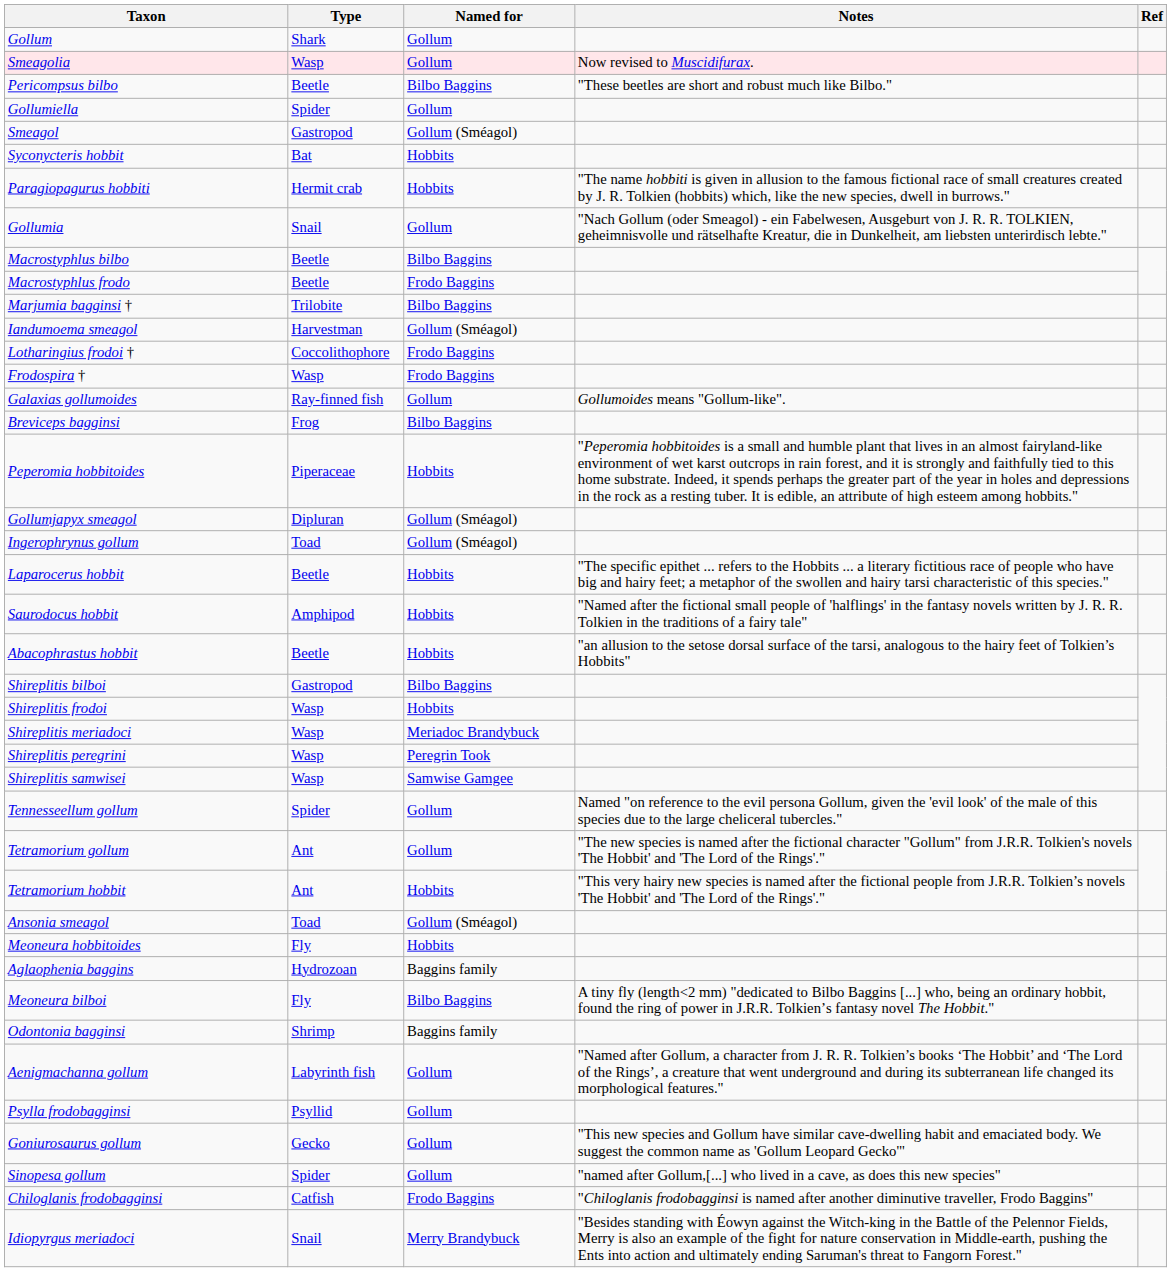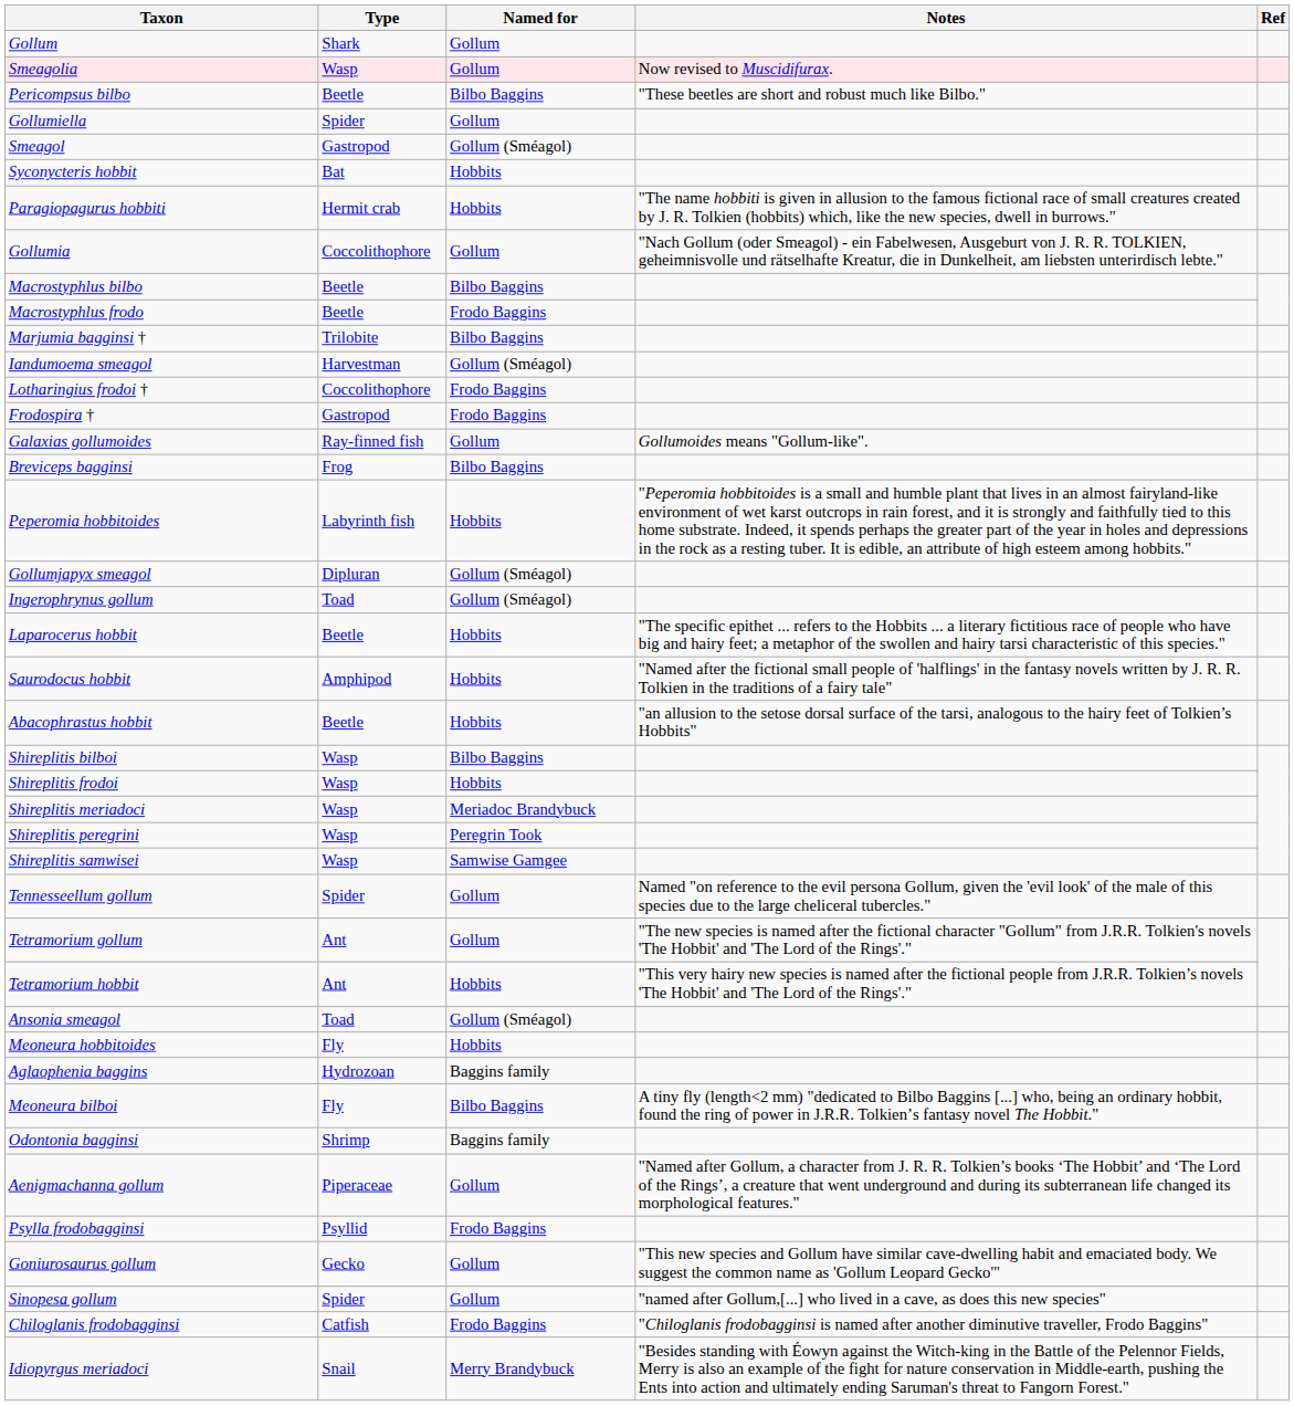 <table class="wikitable sortable" width="100%">
 <tr>
 <th style="width:25%;">Taxon</th>
 <th style="width:10%;">Type</th>
 <th style="width:15%;">Named for</th>
 <th style="width:50%;">Notes</th>
 <th class="unsortable">Ref</th>
 </tr>
 <tr>
 <td><em><a href='#'>Gollum</a></em> </td>
 <td><a href='#'>Shark</a></td>
 <td><a href='#'>Gollum</a></td>
 <td></td>
 <td></td>
 </tr>
 <tr style="background:#FFE6EA;">
 <td><em><a href='#'>Smeagolia</a></em> </td>
 <td><a href='#'>Wasp</a></td>
 <td><a href='#'>Gollum</a></td>
 <td>Now revised to <em><a href='#'>Muscidifurax</a></em>.</td>
 <td></td>
 </tr>
 <tr>
 <td><em><a href='#'>Pericompsus bilbo</a></em> </td>
 <td><a href='#'>Beetle</a></td>
 <td><a href='#'>Bilbo Baggins</a></td>
 <td>"These beetles are short and robust much like Bilbo."</td>
 <td></td>
 </tr>
 <tr>
 <td><em><a href='#'>Gollumiella</a></em> </td>
 <td><a href='#'>Spider</a></td>
 <td><a href='#'>Gollum</a></td>
 <td></td>
 <td></td>
 </tr>
 <tr>
 <td><em><a href='#'>Smeagol</a></em> </td>
 <td><a href='#'>Gastropod</a></td>
 <td><a href='#'>Gollum</a> (Sméagol)</td>
 <td></td>
 <td></td>
 </tr>
 <tr>
 <td><em><a href='#'>Syconycteris hobbit</a></em> </td>
 <td><a href='#'>Bat</a></td>
 <td><a href='#'>Hobbits</a></td>
 <td></td>
 <td></td>
 </tr>
 <tr>
 <td><a href='#'><em>Paragiopagurus hobbiti</em></a> </td>
 <td><a href='#'>Hermit crab</a></td>
 <td><a href='#'>Hobbits</a></td>
 <td>"The name <em>hobbiti</em> is given in allusion to the famous fictional race of small creatures created by J. R. Tolkien (hobbits) which, like the new species, dwell in burrows."</td>
 <td></td>
 </tr>
 <tr>
 <td><em><a href='#'>Gollumia</a></em> </td>
-<td><a href='#'>Snail</a></td>
+<td><a href='#'>Coccolithophore</a></td>
 <td><a href='#'>Gollum</a></td>
 <td>"Nach Gollum (oder Smeagol) - ein Fabelwesen, Ausgeburt von J. R. R. TOLKIEN, geheimnisvolle und rätselhafte Kreatur, die in Dunkelheit, am liebsten unterirdisch lebte."</td>
 <td></td>
 </tr>
 <tr>
 <td><em><a href='#'>Macrostyphlus bilbo</a></em> </td>
 <td><a href='#'>Beetle</a></td>
 <td><a href='#'>Bilbo Baggins</a></td>
 <td></td>
 <td rowspan="2"></td>
 </tr>
 <tr>
 <td><em><a href='#'>Macrostyphlus frodo</a></em> </td>
 <td><a href='#'>Beetle</a></td>
 <td><a href='#'>Frodo Baggins</a></td>
 <td></td>
 </tr>
 <tr>
 <td><em><a href='#'>Marjumia bagginsi</a></em> † </td>
 <td><a href='#'>Trilobite</a></td>
 <td><a href='#'>Bilbo Baggins</a></td>
 <td></td>
 <td></td>
 </tr>
 <tr>
 <td><em><a href='#'>Iandumoema smeagol</a></em> </td>
 <td><a href='#'>Harvestman</a></td>
 <td><a href='#'>Gollum</a> (Sméagol)</td>
 <td></td>
 <td></td>
 </tr>
 <tr>
 <td><em><a href='#'>Lotharingius frodoi</a></em> † </td>
 <td><a href='#'>Coccolithophore</a></td>
 <td><a href='#'>Frodo Baggins</a></td>
 <td></td>
 <td></td>
 </tr>
 <tr>
 <td><em><a href='#'>Frodospira</a></em> † </td>
-<td><a href='#'>Wasp</a></td>
+<td><a href='#'>Gastropod</a></td>
 <td><a href='#'>Frodo Baggins</a></td>
 <td></td>
 <td></td>
 </tr>
 <tr>
 <td><em><a href='#'>Galaxias gollumoides</a></em> </td>
 <td><a href='#'>Ray-finned fish</a></td>
 <td><a href='#'>Gollum</a></td>
 <td><em>Gollumoides</em> means "Gollum-like".</td>
 <td></td>
 </tr>
 <tr>
 <td><em><a href='#'>Breviceps bagginsi</a></em> </td>
 <td><a href='#'>Frog</a></td>
 <td><a href='#'>Bilbo Baggins</a></td>
 <td></td>
 <td></td>
 </tr>
 <tr>
 <td><em><a href='#'>Peperomia hobbitoides</a></em> </td>
-<td><a href='#'>Piperaceae</a></td>
+<td><a href='#'>Labyrinth fish</a></td>
 <td><a href='#'>Hobbits</a></td>
 <td>"<em>Peperomia hobbitoides</em> is a small and humble plant that lives in an almost fairyland-like environment of wet karst outcrops in rain forest, and it is strongly and faithfully tied to this home substrate. Indeed, it spends perhaps the greater part of the year in holes and depressions in the rock as a resting tuber. It is edible, an attribute of high esteem among hobbits."</td>
 <td></td>
 </tr>
 <tr>
 <td><em><a href='#'>Gollumjapyx smeagol</a></em> </td>
 <td><a href='#'>Dipluran</a></td>
 <td><a href='#'>Gollum</a> (Sméagol)</td>
 <td></td>
 <td></td>
 </tr>
 <tr>
 <td><em><a href='#'>Ingerophrynus gollum</a></em> </td>
 <td><a href='#'>Toad</a></td>
 <td><a href='#'>Gollum</a> (Sméagol)</td>
 <td></td>
 <td></td>
 </tr>
 <tr>
 <td><em><a href='#'>Laparocerus hobbit</a></em> </td>
 <td><a href='#'>Beetle</a></td>
 <td><a href='#'>Hobbits</a></td>
 <td>"The specific epithet ... refers to the Hobbits ... a literary fictitious race of people who have big and hairy feet; a metaphor of the swollen and hairy tarsi characteristic of this species."</td>
 <td></td>
 </tr>
 <tr>
 <td><em><a href='#'>Saurodocus hobbit</a></em> </td>
 <td><a href='#'>Amphipod</a></td>
 <td><a href='#'>Hobbits</a></td>
 <td>"Named after the fictional small people of 'halflings' in the fantasy novels written by J. R. R. Tolkien in the traditions of a fairy tale"</td>
 <td></td>
 </tr>
 <tr>
 <td><em><a href='#'>Abacophrastus hobbit</a></em> </td>
 <td><a href='#'>Beetle</a></td>
 <td><a href='#'>Hobbits</a></td>
 <td>"an allusion to the setose dorsal surface of the tarsi, analogous to the hairy feet of Tolkien’s Hobbits"</td>
 <td></td>
 </tr>
 <tr>
 <td><em><a href='#'>Shireplitis bilboi</a></em> </td>
-<td><a href='#'>Gastropod</a></td>
+<td><a href='#'>Wasp</a></td>
 <td><a href='#'>Bilbo Baggins</a></td>
 <td></td>
 <td rowspan="5"></td>
 </tr>
 <tr>
 <td><em><a href='#'>Shireplitis frodoi</a></em> </td>
 <td><a href='#'>Wasp</a></td>
 <td><a href='#'>Hobbits</a></td>
 <td></td>
 </tr>
 <tr>
 <td><em><a href='#'>Shireplitis meriadoci</a></em> </td>
 <td><a href='#'>Wasp</a></td>
 <td><a href='#'>Meriadoc Brandybuck</a></td>
 <td></td>
 </tr>
 <tr>
 <td><em><a href='#'>Shireplitis peregrini</a></em> </td>
 <td><a href='#'>Wasp</a></td>
 <td><a href='#'>Peregrin Took</a></td>
 <td></td>
 </tr>
 <tr>
 <td><em><a href='#'>Shireplitis samwisei</a></em> </td>
 <td><a href='#'>Wasp</a></td>
 <td><a href='#'>Samwise Gamgee</a></td>
 <td></td>
 </tr>
 <tr>
 <td><em><a href='#'>Tennesseellum gollum</a></em> </td>
 <td><a href='#'>Spider</a></td>
 <td><a href='#'>Gollum</a></td>
 <td>Named "on reference to the evil persona Gollum, given the 'evil look' of the male of this species due to the large cheliceral tubercles."</td>
 <td></td>
 </tr>
 <tr>
 <td><em><a href='#'>Tetramorium gollum</a></em> </td>
 <td><a href='#'>Ant</a></td>
 <td><a href='#'>Gollum</a></td>
 <td>"The new species is named after the fictional character "Gollum" from J.R.R. Tolkien's novels 'The Hobbit' and 'The Lord of the Rings'."</td>
 <td rowspan="2"></td>
 </tr>
 <tr>
 <td><em><a href='#'>Tetramorium hobbit</a></em> </td>
 <td><a href='#'>Ant</a></td>
 <td><a href='#'>Hobbits</a></td>
 <td>"This very hairy new species is named after the fictional people from J.R.R. Tolkien’s novels 'The Hobbit' and 'The Lord of the Rings'."</td>
 </tr>
 <tr>
 <td><em><a href='#'>Ansonia smeagol</a></em> </td>
 <td><a href='#'>Toad</a></td>
 <td><a href='#'>Gollum</a> (Sméagol)</td>
 <td></td>
 <td></td>
 </tr>
 <tr>
 <td><em><a href='#'>Meoneura hobbitoides</a></em> </td>
 <td><a href='#'>Fly</a></td>
 <td><a href='#'>Hobbits</a></td>
 <td></td>
 <td></td>
 </tr>
 <tr>
 <td><em><a href='#'>Aglaophenia baggins</a></em> </td>
 <td><a href='#'>Hydrozoan</a></td>
 <td>Baggins family</td>
 <td></td>
 <td></td>
 </tr>
 <tr>
 <td><em><a href='#'>Meoneura bilboi</a></em> </td>
 <td><a href='#'>Fly</a></td>
 <td><a href='#'>Bilbo Baggins</a></td>
 <td>A tiny fly (length<2 mm) "dedicated to Bilbo Baggins [...] who, being an ordinary hobbit, found the ring of power in J.R.R. Tolkienʼs fantasy novel <em>The Hobbit</em>."</td>
 <td></td>
 </tr>
 <tr>
 <td><em><a href='#'>Odontonia bagginsi</a></em> </td>
 <td><a href='#'>Shrimp</a></td>
 <td>Baggins family</td>
 <td></td>
 <td></td>
 </tr>
 <tr>
 <td><em><a href='#'>Aenigmachanna gollum</a></em> </td>
-<td><a href='#'>Labyrinth fish</a></td>
+<td><a href='#'>Piperaceae</a></td>
 <td><a href='#'>Gollum</a></td>
 <td>"Named after Gollum, a character from J. R. R. Tolkien’s books ‘The Hobbit’ and ‘The Lord of the Rings’, a creature that went underground and during its subterranean life changed its morphological features."</td>
 <td></td>
 </tr>
 <tr>
 <td><em><a href='#'>Psylla frodobagginsi</a></em> </td>
 <td><a href='#'>Psyllid</a></td>
-<td><a href='#'>Gollum</a></td>
+<td><a href='#'>Frodo Baggins</a></td>
 <td></td>
 <td></td>
 </tr>
 <tr>
 <td><em><a href='#'>Goniurosaurus gollum</a></em> </td>
 <td><a href='#'>Gecko</a></td>
 <td><a href='#'>Gollum</a></td>
 <td>"This new species and Gollum have similar cave-dwelling habit and emaciated body. We suggest the common name as 'Gollum Leopard Gecko'"</td>
 <td></td>
 </tr>
 <tr>
 <td><em><a href='#'>Sinopesa gollum</a></em> </td>
 <td><a href='#'>Spider</a></td>
 <td><a href='#'>Gollum</a></td>
 <td>"named after Gollum,[...] who lived in a cave, as does this new species"</td>
 <td></td>
 </tr>
 <tr>
 <td><em><a href='#'>Chiloglanis frodobagginsi</a></em> </td>
 <td><a href='#'>Catfish</a></td>
 <td><a href='#'>Frodo Baggins</a></td>
 <td>"<em>Chiloglanis frodobagginsi</em> is named after another diminutive traveller, Frodo Baggins"</td>
 <td></td>
 </tr>
 <tr>
 <td><em><a href='#'>Idiopyrgus meriadoci</a></em> </td>
 <td><a href='#'>Snail</a></td>
 <td><a href='#'>Merry Brandybuck</a></td>
 <td>"Besides standing with Éowyn against the Witch-king in the Battle of the Pelennor Fields, Merry is also an example of the fight for nature conservation in Middle-earth, pushing the Ents into action and ultimately ending Saruman's threat to Fangorn Forest."</td>
 <td></td>
 </tr>
 </table>
